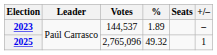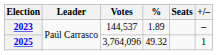 <table class="wikitable" style="text-align:center">
 <tr>
 <th>Election</th>
 <th>Leader</th>
 <th>Votes</th>
 <th>%</th>
 <th>Seats</th>
 <th>+/–</th>
 </tr>
 <tr>
 <th><a href='#'>2023</a></th>
 <td rowspan="2">Paúl Carrasco</td>
 <td>144,537</td>
 <td>1.89</td>
 <td></td>
 <td><strong>–</strong></td>
 </tr>
 <tr>
 <th><a href='#'>2025</a></th>
-<td>2,765,096</td>
+<td>3,764,096</td>
 <td>49.32</td>
 <td></td>
 <td> 1</td>
 </tr>
 </table>
